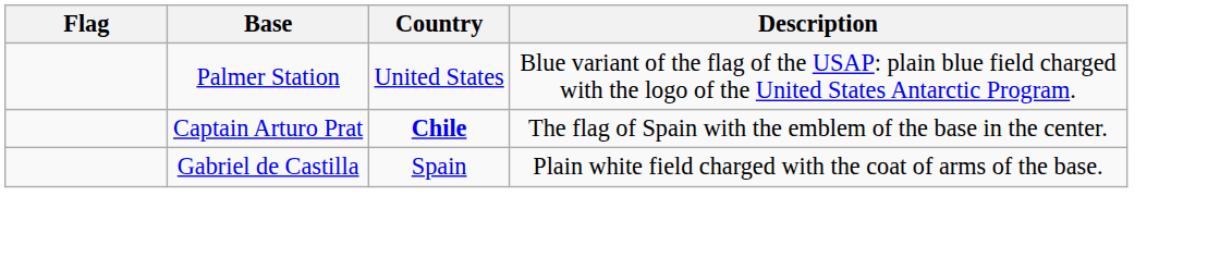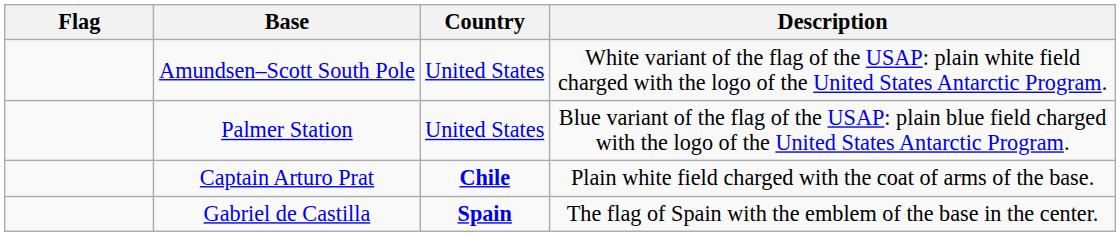 <table class="wikitable" style="text-align: center;">
 <tr>
 <th style="width:100px">Flag</th>
 <th>Base</th>
 <th>Country</th>
 <th width=400>Description</th>
+</tr>
+<tr>
+<td></td>
+<td><a href='#'>Amundsen–Scott South Pole</a></td>
+<td><a href='#'>United States</a></td>
+<td>White variant of the flag of the <a href='#'>USAP</a>: plain white field charged with the logo of the <a href='#'>United States Antarctic Program</a>.</td>
 </tr>
 <tr>
 <td></td>
 <td><a href='#'>Palmer Station</a></td>
 <td><a href='#'>United States</a></td>
 <td>Blue variant of the flag of the <a href='#'>USAP</a>: plain blue field charged with the logo of the <a href='#'>United States Antarctic Program</a>.</td>
 </tr>
 <tr>
 <td></td>
 <td><a href='#'>Captain Arturo Prat</a></td>
 <td><strong><a href='#'>Chile</a></strong></td>
-<td>The flag of Spain with the emblem of the base in the center.</td>
+<td>Plain white field charged with the coat of arms of the base.</td>
 </tr>
 <tr>
 <td></td>
 <td><a href='#'>Gabriel de Castilla</a></td>
-<td><a href='#'>Spain</a></td>
-<td>Plain white field charged with the coat of arms of the base.</td>
+<td><strong><a href='#'>Spain</a></strong></td>
+<td>The flag of Spain with the emblem of the base in the center.</td>
 </tr>
 </table>
